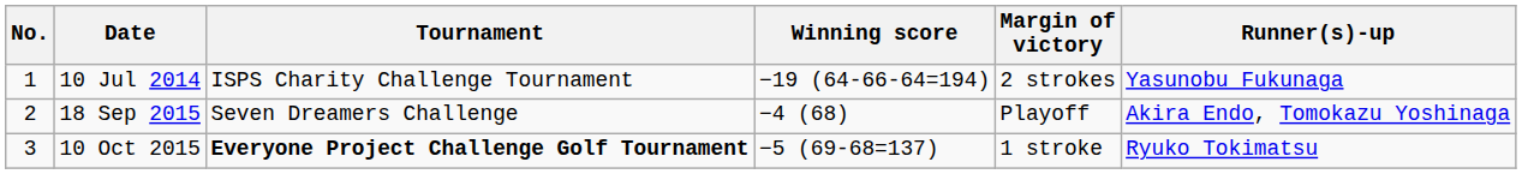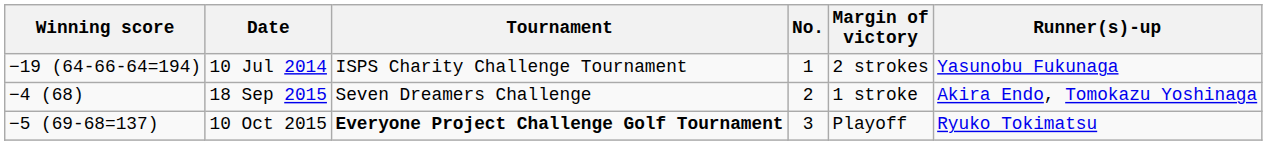 <table class="wikitable" style="font-size:95%;">
 <tr>
-<th>No.</th>
+<th>Winning score</th>
 <th>Date</th>
 <th>Tournament</th>
-<th>Winning score</th>
+<th>No.</th>
 <th>Margin of<br>victory</th>
 <th>Runner(s)-up</th>
 </tr>
 <tr>
-<td align=center>1</td>
+<td>−19 (64-66-64=194)</td>
 <td align=right>10 Jul <a href='#'>2014</a></td>
 <td>ISPS Charity Challenge Tournament</td>
-<td>−19 (64-66-64=194)</td>
+<td align=center>1</td>
 <td>2 strokes</td>
 <td> <a href='#'>Yasunobu Fukunaga</a></td>
 </tr>
 <tr>
-<td align=center>2</td>
+<td>−4 (68)</td>
 <td align=right>18 Sep <a href='#'>2015</a></td>
 <td>Seven Dreamers Challenge</td>
-<td>−4 (68)</td>
-<td>Playoff</td>
+<td align=center>2</td>
+<td>1 stroke</td>
 <td> <a href='#'>Akira Endo</a>,  <a href='#'>Tomokazu Yoshinaga</a></td>
 </tr>
 <tr>
-<td align=center>3</td>
+<td>−5 (69-68=137)</td>
 <td align=right>10 Oct 2015</td>
 <td><strong>Everyone Project Challenge Golf Tournament</strong></td>
-<td>−5 (69-68=137)</td>
-<td>1 stroke</td>
+<td align=center>3</td>
+<td>Playoff</td>
 <td> <a href='#'>Ryuko Tokimatsu</a></td>
 </tr>
 </table>
